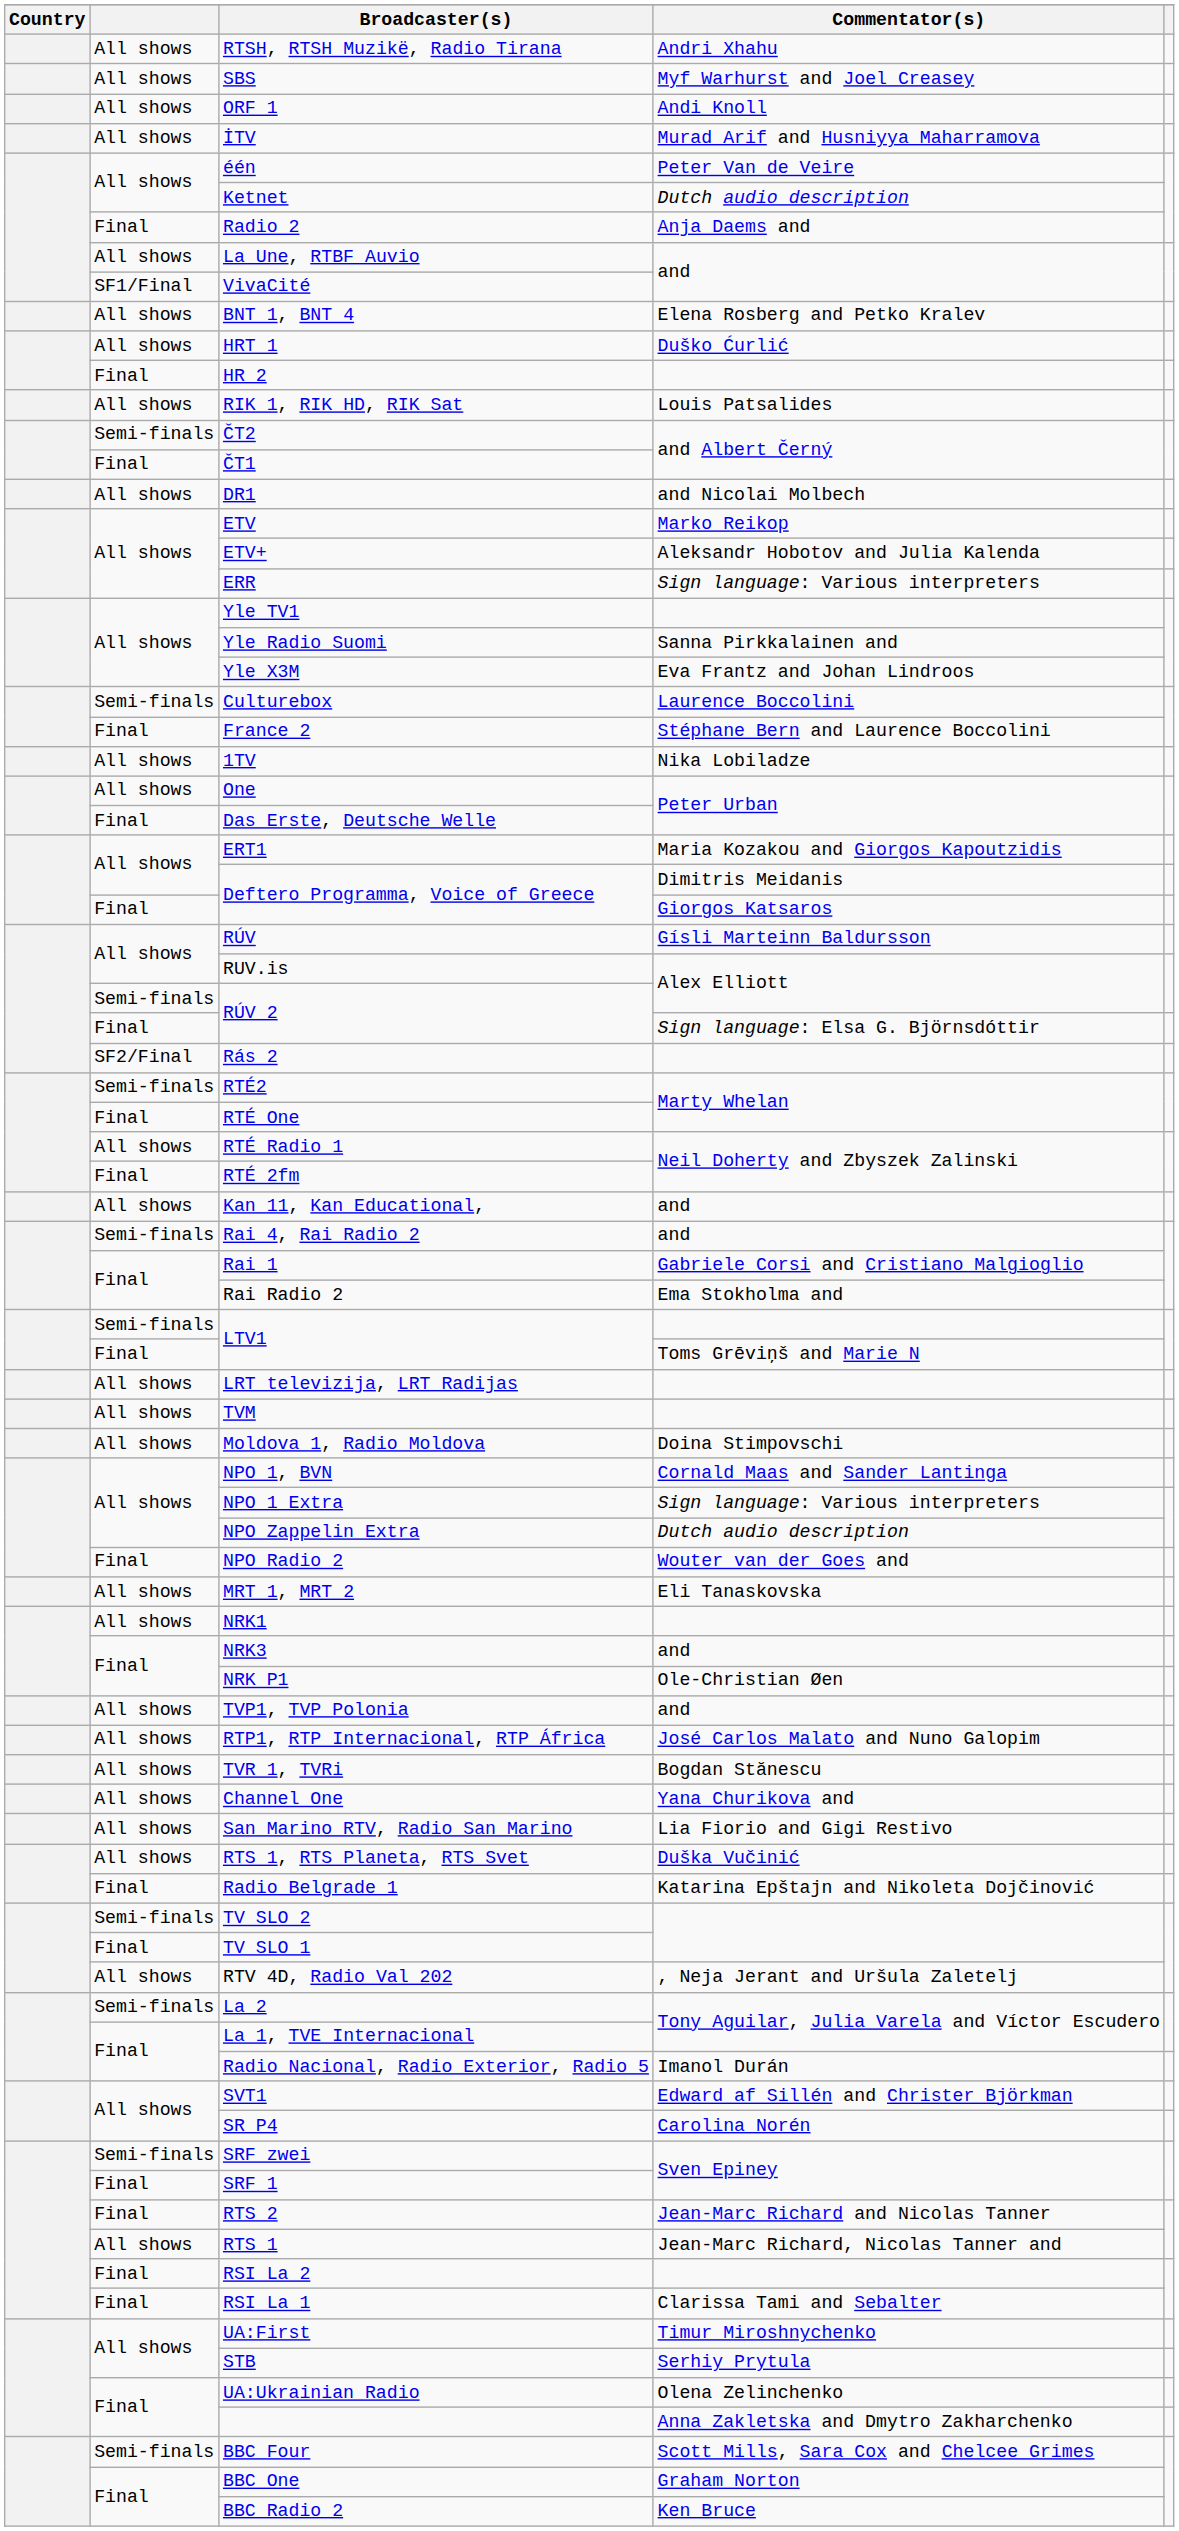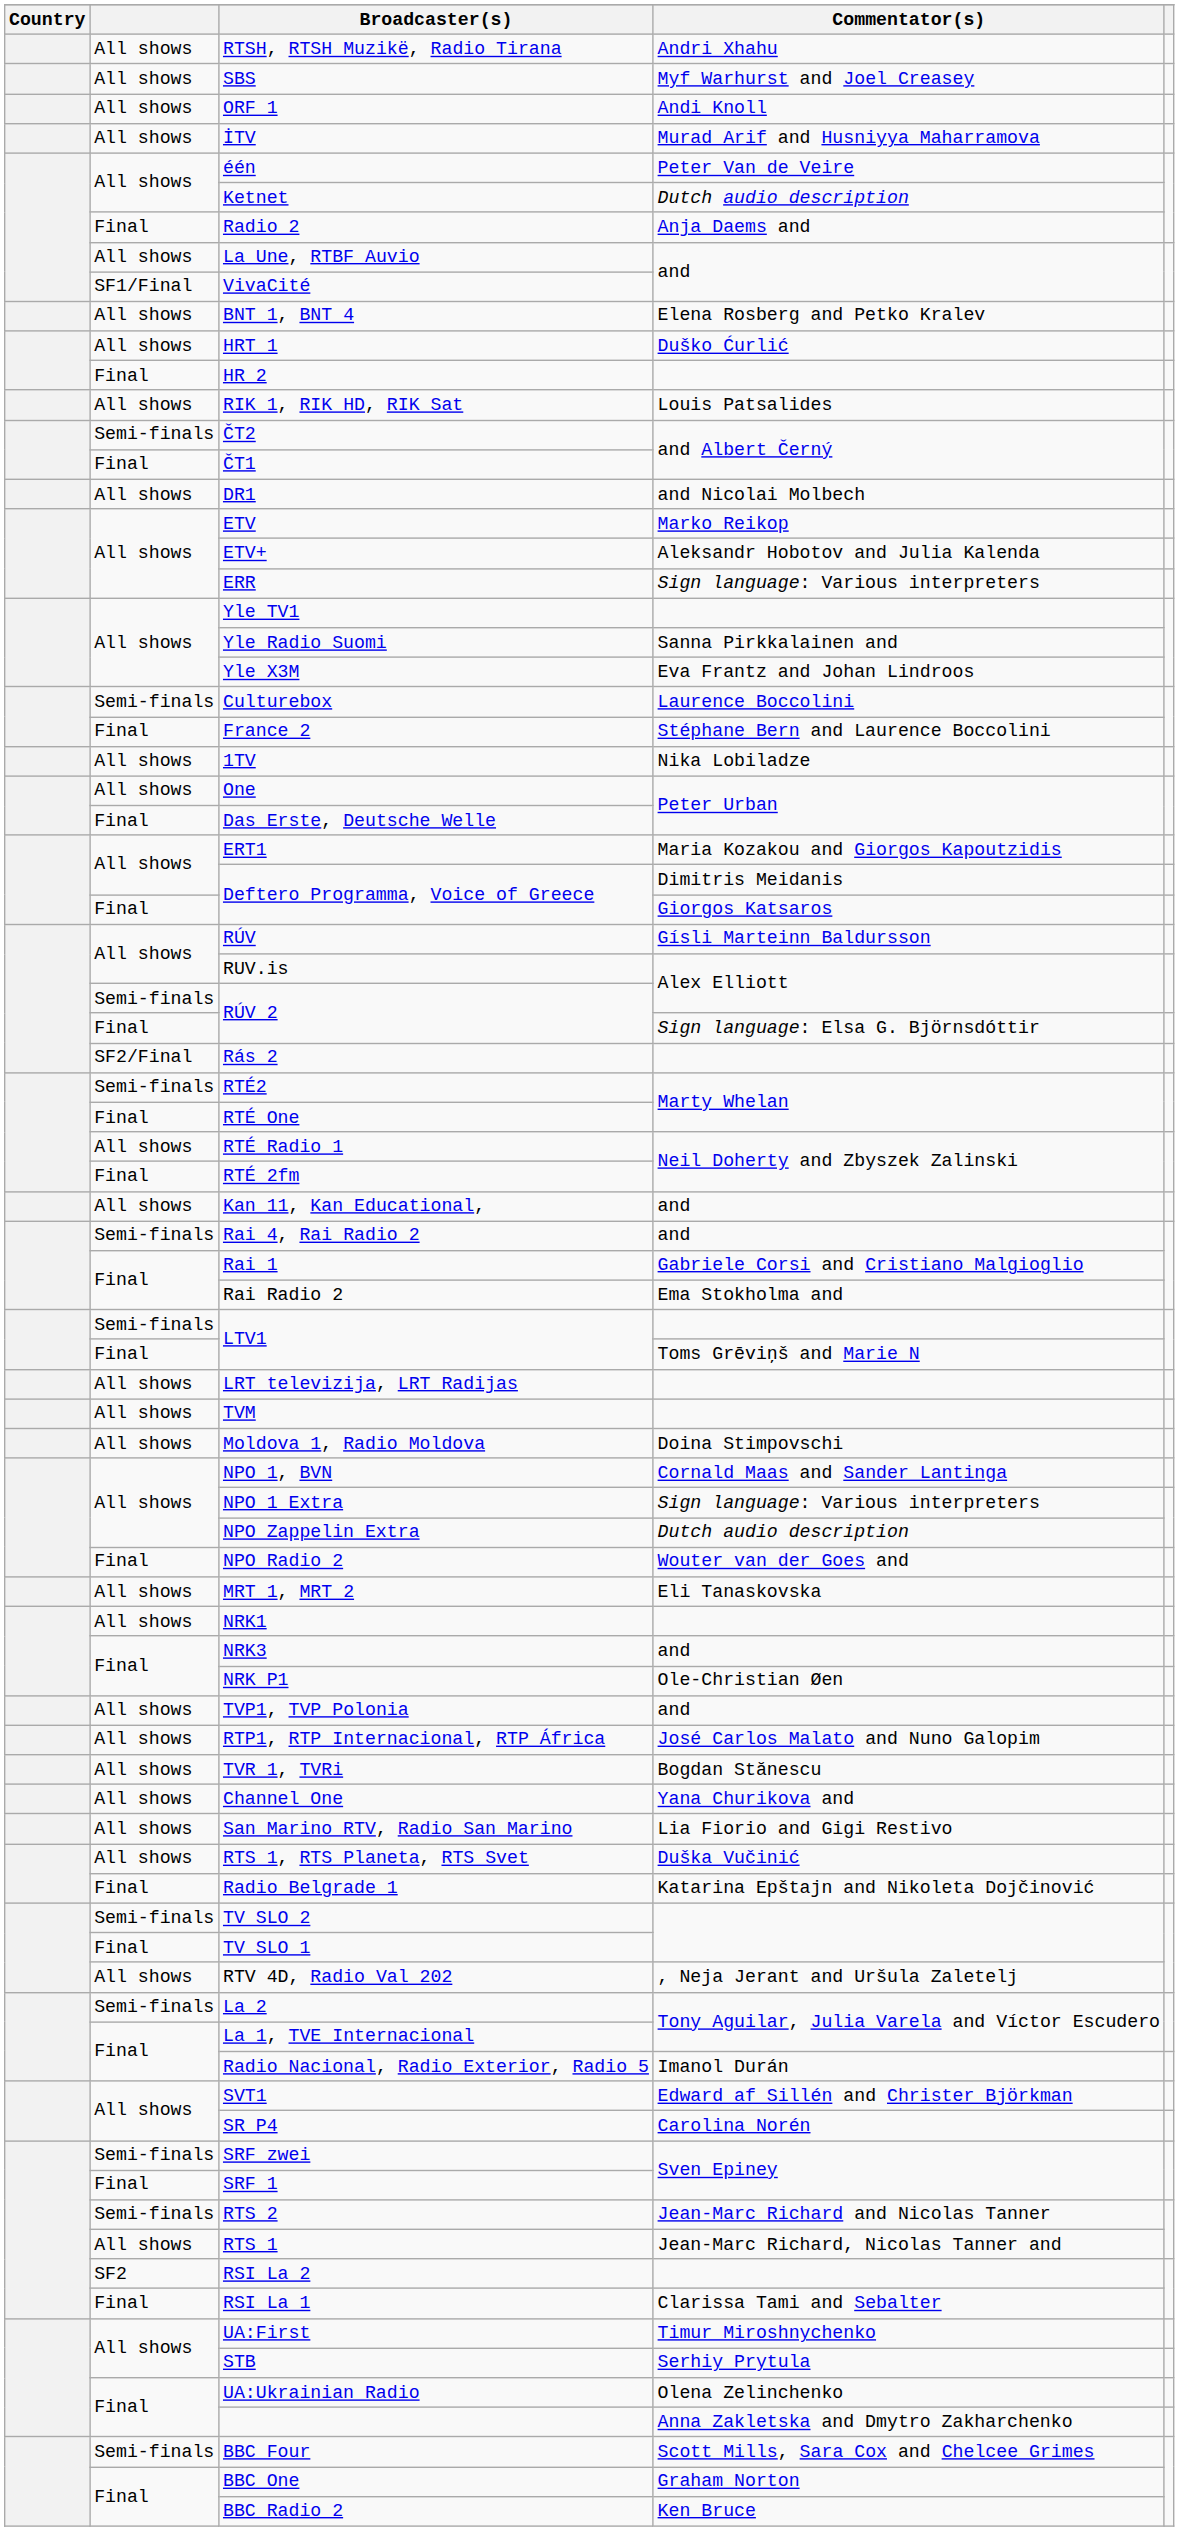 <table class="wikitable plainrowheaders">
 <tr>
 </tr>
 <tr>
 <th scope="col">Country</th>
 <th scope="col"></th>
 <th scope="col">Broadcaster(s)</th>
 <th scope="col">Commentator(s)</th>
 <th scope="col"></th>
 </tr>
 <tr>
 <th scope="row"></th>
 <td>All shows</td>
 <td><a href='#'>RTSH</a>, <a href='#'>RTSH Muzikë</a>, <a href='#'>Radio Tirana</a></td>
 <td><a href='#'>Andri Xhahu</a></td>
 <td></td>
 </tr>
 <tr>
 <th scope="row"></th>
 <td>All shows</td>
 <td><a href='#'>SBS</a></td>
 <td><a href='#'>Myf Warhurst</a> and <a href='#'>Joel Creasey</a></td>
 <td></td>
 </tr>
 <tr>
 <th scope="row"></th>
 <td>All shows</td>
 <td><a href='#'>ORF 1</a></td>
 <td><a href='#'>Andi Knoll</a></td>
 <td></td>
 </tr>
 <tr>
 <th scope="row"></th>
 <td>All shows</td>
 <td><a href='#'>İTV</a></td>
 <td><a href='#'>Murad Arif</a> and <a href='#'>Husniyya Maharramova</a></td>
 <td></td>
 </tr>
 <tr>
 <th rowspan="5" scope="row"></th>
 <td rowspan="2">All shows</td>
 <td><a href='#'>één</a></td>
 <td><a href='#'>Peter Van de Veire</a></td>
 <td rowspan="3"></td>
 </tr>
 <tr>
 <td><a href='#'>Ketnet</a></td>
 <td><em>Dutch <a href='#'>audio description</a></em></td>
 </tr>
 <tr>
 <td>Final</td>
 <td><a href='#'>Radio 2</a></td>
 <td><a href='#'>Anja Daems</a> and </td>
 </tr>
 <tr>
 <td>All shows</td>
 <td><a href='#'>La Une</a>, <a href='#'>RTBF Auvio</a></td>
 <td rowspan="2"> and </td>
 <td rowspan="2"></td>
 </tr>
 <tr>
 <td>SF1/Final</td>
 <td><a href='#'>VivaCité</a></td>
 </tr>
 <tr>
 <th scope="row"></th>
 <td>All shows</td>
 <td><a href='#'>BNT 1</a>, <a href='#'>BNT 4</a></td>
 <td>Elena Rosberg and Petko Kralev</td>
 <td></td>
 </tr>
 <tr>
 <th rowspan="2" scope="row"></th>
 <td>All shows</td>
 <td><a href='#'>HRT 1</a></td>
 <td><a href='#'>Duško Ćurlić</a></td>
 <td></td>
 </tr>
 <tr>
 <td>Final</td>
 <td><a href='#'>HR 2</a></td>
 <td></td>
 <td></td>
 </tr>
 <tr>
 <th scope="row"></th>
 <td>All shows</td>
 <td><a href='#'>RIK 1</a>, <a href='#'>RIK HD</a>, <a href='#'>RIK Sat</a></td>
 <td>Louis Patsalides</td>
 <td></td>
 </tr>
 <tr>
 <th rowspan="2" scope="row"></th>
 <td>Semi-finals</td>
 <td><a href='#'>ČT2</a></td>
 <td rowspan="2"> and <a href='#'>Albert Černý</a></td>
 <td rowspan="2"></td>
 </tr>
 <tr>
 <td>Final</td>
 <td><a href='#'>ČT1</a></td>
 </tr>
 <tr>
 <th scope="row"></th>
 <td>All shows</td>
 <td><a href='#'>DR1</a></td>
 <td> and Nicolai Molbech</td>
 <td></td>
 </tr>
 <tr>
 <th scope="row" rowspan="3"></th>
 <td rowspan="3">All shows</td>
 <td><a href='#'>ETV</a></td>
 <td><a href='#'>Marko Reikop</a></td>
 <td></td>
 </tr>
 <tr>
 <td><a href='#'>ETV+</a></td>
 <td>Aleksandr Hobotov and Julia Kalenda</td>
 <td></td>
 </tr>
 <tr>
 <td><a href='#'>ERR</a></td>
 <td><em>Sign language</em>: Various interpreters</td>
 <td></td>
 </tr>
 <tr>
 <th rowspan="3" scope="row"></th>
 <td rowspan="3">All shows</td>
 <td><a href='#'>Yle TV1</a></td>
 <td></td>
 <td rowspan="3"></td>
 </tr>
 <tr>
 <td><a href='#'>Yle Radio Suomi</a></td>
 <td>Sanna Pirkkalainen and </td>
 </tr>
 <tr>
 <td><a href='#'>Yle X3M</a></td>
 <td>Eva Frantz and Johan Lindroos</td>
 </tr>
 <tr>
 <th rowspan="2" scope="row"></th>
 <td>Semi-finals</td>
 <td><a href='#'>Culturebox</a></td>
 <td><a href='#'>Laurence Boccolini</a></td>
 <td rowspan="2"></td>
 </tr>
 <tr>
 <td>Final</td>
 <td><a href='#'>France 2</a></td>
 <td><a href='#'>Stéphane Bern</a> and Laurence Boccolini</td>
 </tr>
 <tr>
 <th scope="row"></th>
 <td>All shows</td>
 <td><a href='#'>1TV</a></td>
 <td>Nika Lobiladze</td>
 <td></td>
 </tr>
 <tr>
 <th rowspan="2" scope="row"></th>
 <td>All shows</td>
 <td><a href='#'>One</a></td>
 <td rowspan="2"><a href='#'>Peter Urban</a></td>
 <td rowspan="2"></td>
 </tr>
 <tr>
 <td>Final</td>
 <td><a href='#'>Das Erste</a>, <a href='#'>Deutsche Welle</a></td>
 </tr>
 <tr>
 <th rowspan="3" scope="row"></th>
 <td rowspan="2">All shows</td>
 <td><a href='#'>ERT1</a></td>
 <td>Maria Kozakou and <a href='#'>Giorgos Kapoutzidis</a></td>
 <td></td>
 </tr>
 <tr>
 <td rowspan="2"><a href='#'>Deftero Programma</a>, <a href='#'>Voice of Greece</a></td>
 <td>Dimitris Meidanis</td>
 <td></td>
 </tr>
 <tr>
 <td>Final</td>
 <td><a href='#'>Giorgos Katsaros</a></td>
 <td></td>
 </tr>
 <tr>
 <th rowspan="5" scope="row"></th>
 <td rowspan="2">All shows</td>
 <td><a href='#'>RÚV</a></td>
 <td><a href='#'>Gísli Marteinn Baldursson</a></td>
 <td></td>
 </tr>
 <tr>
 <td>RUV.is</td>
 <td rowspan="2">Alex Elliott</td>
 <td rowspan="2"></td>
 </tr>
 <tr>
 <td>Semi-finals</td>
 <td rowspan="2"><a href='#'>RÚV 2</a></td>
 </tr>
 <tr>
 <td>Final</td>
 <td><em>Sign language</em>: Elsa G. Björnsdóttir</td>
 <td></td>
 </tr>
 <tr>
 <td>SF2/Final</td>
 <td><a href='#'>Rás 2</a></td>
 <td></td>
 <td></td>
 </tr>
 <tr>
 <th rowspan="4" scope="row"></th>
 <td>Semi-finals</td>
 <td><a href='#'>RTÉ2</a></td>
 <td rowspan="2"><a href='#'>Marty Whelan</a></td>
 <td rowspan="2"></td>
 </tr>
 <tr>
 <td>Final</td>
 <td><a href='#'>RTÉ One</a></td>
 </tr>
 <tr>
 <td>All shows</td>
 <td><a href='#'>RTÉ Radio 1</a></td>
 <td rowspan="2"><a href='#'>Neil Doherty</a> and Zbyszek Zalinski</td>
 <td rowspan="2"></td>
 </tr>
 <tr>
 <td>Final</td>
 <td><a href='#'>RTÉ 2fm</a></td>
 </tr>
 <tr>
 <th scope="row"></th>
 <td>All shows</td>
 <td><a href='#'>Kan 11</a>, <a href='#'>Kan Educational</a>, </td>
 <td> and </td>
 <td></td>
 </tr>
 <tr>
 <th rowspan="3" scope="row"></th>
 <td>Semi-finals</td>
 <td><a href='#'>Rai 4</a>, <a href='#'>Rai Radio 2</a></td>
 <td> and </td>
 <td rowspan="3"></td>
 </tr>
 <tr>
 <td rowspan="2">Final</td>
 <td><a href='#'>Rai 1</a></td>
 <td><a href='#'>Gabriele Corsi</a> and <a href='#'>Cristiano Malgioglio</a></td>
 </tr>
 <tr>
 <td>Rai Radio 2</td>
 <td>Ema Stokholma and </td>
 </tr>
 <tr>
 <th rowspan="2" scope="row"></th>
 <td>Semi-finals</td>
 <td rowspan="2"><a href='#'>LTV1</a></td>
 <td></td>
 <td rowspan="2"></td>
 </tr>
 <tr>
 <td>Final</td>
 <td>Toms Grēviņš and <a href='#'>Marie N</a></td>
 </tr>
 <tr>
 <th scope="row"></th>
 <td>All shows</td>
 <td><a href='#'>LRT televizija</a>, <a href='#'>LRT Radijas</a></td>
 <td></td>
 <td></td>
 </tr>
 <tr>
 <th scope="row"></th>
 <td>All shows</td>
 <td><a href='#'>TVM</a></td>
 <td></td>
 <td></td>
 </tr>
 <tr>
 <th scope="row"></th>
 <td>All shows</td>
 <td><a href='#'>Moldova 1</a>, <a href='#'>Radio Moldova</a></td>
 <td>Doina Stimpovschi</td>
 <td></td>
 </tr>
 <tr>
 <th rowspan="4" scope="row"></th>
 <td rowspan="3">All shows</td>
 <td><a href='#'>NPO 1</a>, <a href='#'>BVN</a></td>
 <td><a href='#'>Cornald Maas</a> and <a href='#'>Sander Lantinga</a></td>
 <td></td>
 </tr>
 <tr>
 <td><a href='#'>NPO 1 Extra</a></td>
 <td><em>Sign language</em>: Various interpreters</td>
 <td rowspan="2"></td>
 </tr>
 <tr>
 <td><a href='#'>NPO Zappelin Extra</a></td>
 <td><em>Dutch audio description</em></td>
 </tr>
 <tr>
 <td>Final</td>
 <td><a href='#'>NPO Radio 2</a></td>
 <td><a href='#'>Wouter van der Goes</a> and </td>
 <td></td>
 </tr>
 <tr>
 <th scope="row"></th>
 <td>All shows</td>
 <td><a href='#'>MRT 1</a>, <a href='#'>MRT 2</a></td>
 <td>Eli Tanaskovska</td>
 <td></td>
 </tr>
 <tr>
 <th rowspan="3" scope="row"></th>
 <td>All shows</td>
 <td><a href='#'>NRK1</a></td>
 <td></td>
 <td></td>
 </tr>
 <tr>
 <td rowspan="2">Final</td>
 <td><a href='#'>NRK3</a></td>
 <td> and </td>
 <td></td>
 </tr>
 <tr>
 <td><a href='#'>NRK P1</a></td>
 <td>Ole-Christian Øen</td>
 <td></td>
 </tr>
 <tr>
 <th scope="row"></th>
 <td>All shows</td>
 <td><a href='#'>TVP1</a>, <a href='#'>TVP Polonia</a></td>
 <td> and </td>
 <td></td>
 </tr>
 <tr>
 <th scope="row"></th>
 <td>All shows</td>
 <td><a href='#'>RTP1</a>, <a href='#'>RTP Internacional</a>, <a href='#'>RTP África</a></td>
 <td><a href='#'>José Carlos Malato</a> and Nuno Galopim</td>
 <td></td>
 </tr>
 <tr>
 <th scope="row"></th>
 <td>All shows</td>
 <td><a href='#'>TVR 1</a>, <a href='#'>TVRi</a></td>
 <td>Bogdan Stănescu</td>
 <td></td>
 </tr>
 <tr>
 <th scope="row"></th>
 <td>All shows</td>
 <td><a href='#'>Channel One</a></td>
 <td><a href='#'>Yana Churikova</a> and </td>
 <td></td>
 </tr>
 <tr>
 <th scope="row"></th>
 <td>All shows</td>
 <td><a href='#'>San Marino RTV</a>, <a href='#'>Radio San Marino</a></td>
 <td>Lia Fiorio and Gigi Restivo</td>
 <td></td>
 </tr>
 <tr>
 <th rowspan="2" scope="row"></th>
 <td>All shows</td>
 <td><a href='#'>RTS 1</a>, <a href='#'>RTS Planeta</a>, <a href='#'>RTS Svet</a></td>
 <td><a href='#'>Duška Vučinić</a></td>
 <td></td>
 </tr>
 <tr>
 <td>Final</td>
 <td><a href='#'>Radio Belgrade 1</a></td>
 <td>Katarina Epštajn and Nikoleta Dojčinović</td>
 <td></td>
 </tr>
 <tr>
 <th rowspan="3" scope="row"></th>
 <td>Semi-finals</td>
 <td><a href='#'>TV SLO 2</a></td>
 <td rowspan="2"></td>
 <td rowspan="3"></td>
 </tr>
 <tr>
 <td>Final</td>
 <td><a href='#'>TV SLO 1</a></td>
 </tr>
 <tr>
 <td>All shows</td>
 <td>RTV 4D, <a href='#'>Radio Val 202</a></td>
 <td>, Neja Jerant and Uršula Zaletelj</td>
 </tr>
 <tr>
 <th rowspan="3" scope="row"></th>
 <td>Semi-finals</td>
 <td><a href='#'>La 2</a></td>
 <td rowspan="2"><a href='#'>Tony Aguilar</a>, <a href='#'>Julia Varela</a> and Víctor Escudero</td>
 <td rowspan="2"></td>
 </tr>
 <tr>
 <td rowspan="2">Final</td>
 <td><a href='#'>La 1</a>, <a href='#'>TVE Internacional</a></td>
 </tr>
 <tr>
 <td><a href='#'>Radio Nacional</a>, <a href='#'>Radio Exterior</a>, <a href='#'>Radio 5</a></td>
 <td>Imanol Durán</td>
 <td></td>
 </tr>
 <tr>
 <th rowspan="2" scope="row"></th>
 <td rowspan="2">All shows</td>
 <td><a href='#'>SVT1</a></td>
 <td><a href='#'>Edward af Sillén</a> and <a href='#'>Christer Björkman</a></td>
 <td></td>
 </tr>
 <tr>
 <td><a href='#'>SR P4</a></td>
 <td><a href='#'>Carolina Norén</a></td>
 <td></td>
 </tr>
 <tr>
 <th rowspan="6" scope="row"></th>
 <td>Semi-finals</td>
 <td><a href='#'>SRF zwei</a></td>
 <td rowspan="2"><a href='#'>Sven Epiney</a></td>
 <td rowspan="2"></td>
 </tr>
 <tr>
 <td>Final</td>
 <td><a href='#'>SRF 1</a></td>
 </tr>
 <tr>
-<td>Final</td>
+<td>Semi-finals</td>
 <td><a href='#'>RTS 2</a></td>
 <td><a href='#'>Jean-Marc Richard</a> and Nicolas Tanner</td>
 <td rowspan="2"></td>
 </tr>
 <tr>
 <td>All shows</td>
 <td><a href='#'>RTS 1</a></td>
 <td>Jean-Marc Richard, Nicolas Tanner and </td>
 </tr>
 <tr>
-<td>Final</td>
+<td>SF2</td>
 <td><a href='#'>RSI La 2</a></td>
 <td></td>
 <td rowspan="2"></td>
 </tr>
 <tr>
 <td>Final</td>
 <td><a href='#'>RSI La 1</a></td>
 <td>Clarissa Tami and <a href='#'>Sebalter</a></td>
 </tr>
 <tr>
 <th rowspan="4" scope="row"></th>
 <td rowspan="2">All shows</td>
 <td><a href='#'>UA:First</a></td>
 <td><a href='#'>Timur Miroshnychenko</a></td>
 <td></td>
 </tr>
 <tr>
 <td><a href='#'>STB</a></td>
 <td><a href='#'>Serhiy Prytula</a></td>
 <td></td>
 </tr>
 <tr>
 <td rowspan="2">Final</td>
 <td><a href='#'>UA:Ukrainian Radio</a></td>
 <td>Olena Zelinchenko</td>
 <td></td>
 </tr>
 <tr>
 <td></td>
 <td><a href='#'>Anna Zakletska</a> and Dmytro Zakharchenko</td>
 <td></td>
 </tr>
 <tr>
 <th rowspan="3" scope="row"></th>
 <td>Semi-finals</td>
 <td><a href='#'>BBC Four</a></td>
 <td><a href='#'>Scott Mills</a>, <a href='#'>Sara Cox</a> and <a href='#'>Chelcee Grimes</a></td>
 <td rowspan="3"></td>
 </tr>
 <tr>
 <td rowspan="2">Final</td>
 <td><a href='#'>BBC One</a></td>
 <td><a href='#'>Graham Norton</a></td>
 </tr>
 <tr>
 <td><a href='#'>BBC Radio 2</a></td>
 <td><a href='#'>Ken Bruce</a></td>
 </tr>
 </table>
